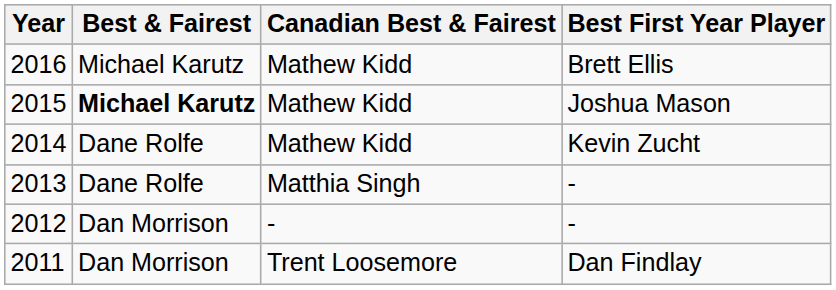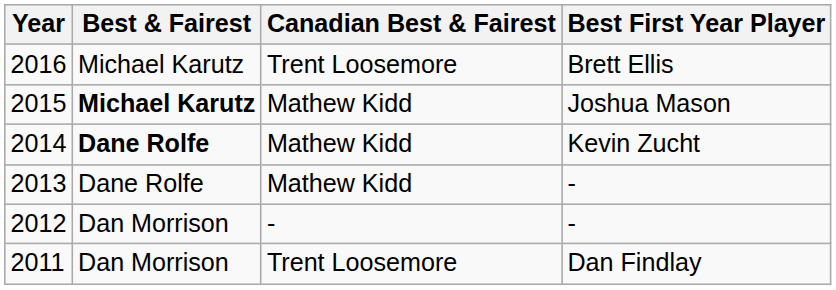 <table class="wikitable">
 <tr>
 <th>Year</th>
 <th>Best & Fairest</th>
 <th>Canadian Best & Fairest</th>
 <th>Best First Year Player</th>
 </tr>
 <tr>
 <td>2016</td>
 <td>Michael Karutz</td>
-<td>Mathew Kidd</td>
+<td>Trent Loosemore</td>
 <td>Brett Ellis</td>
 </tr>
 <tr>
 <td>2015</td>
 <td><strong>Michael Karutz</strong></td>
 <td>Mathew Kidd</td>
 <td>Joshua Mason</td>
 </tr>
 <tr>
 <td>2014</td>
-<td>Dane Rolfe</td>
+<td><strong>Dane Rolfe</strong></td>
 <td>Mathew Kidd</td>
 <td>Kevin Zucht</td>
 </tr>
 <tr>
 <td>2013</td>
 <td>Dane Rolfe</td>
-<td>Matthia Singh</td>
+<td>Mathew Kidd</td>
 <td>-</td>
 </tr>
 <tr>
 <td>2012</td>
 <td>Dan Morrison</td>
 <td>-</td>
 <td>-</td>
 </tr>
 <tr>
 <td>2011</td>
 <td>Dan Morrison</td>
 <td>Trent Loosemore</td>
 <td>Dan Findlay</td>
 </tr>
 </table>
